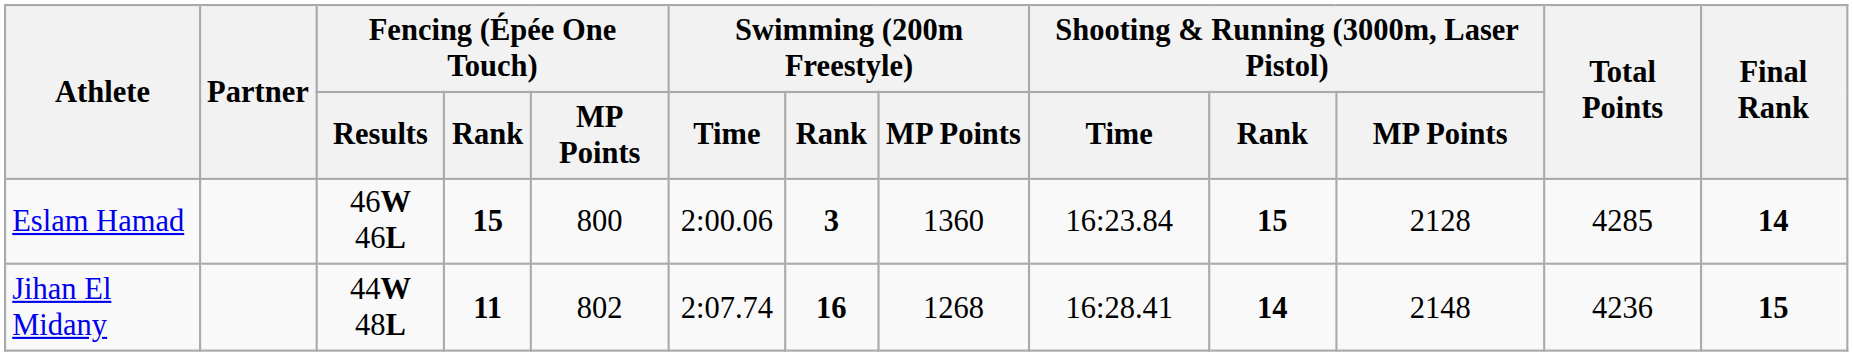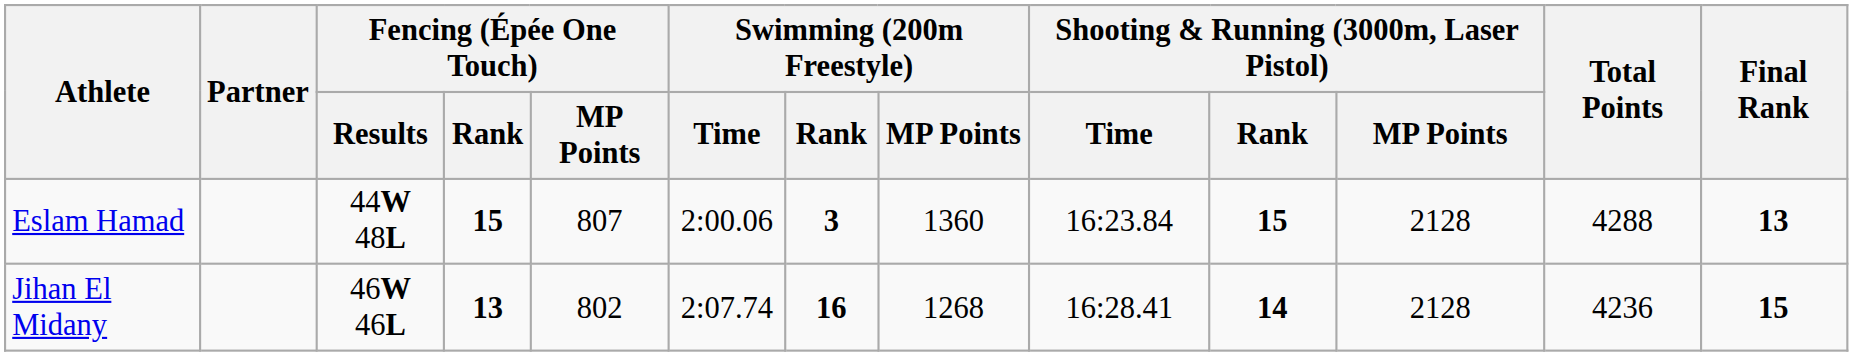 <table class="wikitable" border="1" style="font-size:90%">
 <tr>
 <th rowspan=2>Athlete</th>
 <th rowspan=2>Partner</th>
 <th colspan=3>Fencing (Épée One Touch)</th>
 <th colspan=3>Swimming (200m Freestyle)</th>
 <th colspan=3>Shooting & Running (3000m, Laser Pistol)</th>
 <th rowspan=2>Total Points</th>
 <th rowspan=2>Final Rank</th>
 </tr>
 <tr>
 <th>Results</th>
 <th>Rank</th>
 <th>MP Points</th>
 <th>Time</th>
 <th>Rank</th>
 <th>MP Points</th>
 <th>Time</th>
 <th>Rank</th>
 <th>MP Points</th>
 </tr>
 <tr>
 <td><a href='#'>Eslam Hamad</a></td>
 <td align=center></td>
-<td align=center>46<strong>W</strong> 46<strong>L</strong></td>
+<td align=center>44<strong>W</strong> 48<strong>L</strong></td>
 <td align=center><strong>15</strong></td>
-<td align=center>800</td>
+<td align=center>807</td>
 <td align=center>2:00.06</td>
 <td align=center><strong>3</strong></td>
 <td align=center>1360</td>
 <td align=center>16:23.84</td>
 <td align=center><strong>15</strong></td>
 <td align=center>2128</td>
-<td align=center>4285</td>
-<td align=center><strong>14</strong></td>
+<td align=center>4288</td>
+<td align=center><strong>13</strong></td>
 </tr>
 <tr>
 <td><a href='#'>Jihan El Midany</a></td>
 <td align=center></td>
-<td align=center>44<strong>W</strong> 48<strong>L</strong></td>
-<td align=center><strong>11</strong></td>
+<td align=center>46<strong>W</strong> 46<strong>L</strong></td>
+<td align=center><strong>13</strong></td>
 <td align=center>802</td>
 <td align=center>2:07.74</td>
 <td align=center><strong>16</strong></td>
 <td align=center>1268</td>
 <td align=center>16:28.41</td>
 <td align=center><strong>14</strong></td>
-<td align=center>2148</td>
+<td align=center>2128</td>
 <td align=center>4236</td>
 <td align=center><strong>15</strong></td>
 </tr>
 </table>
